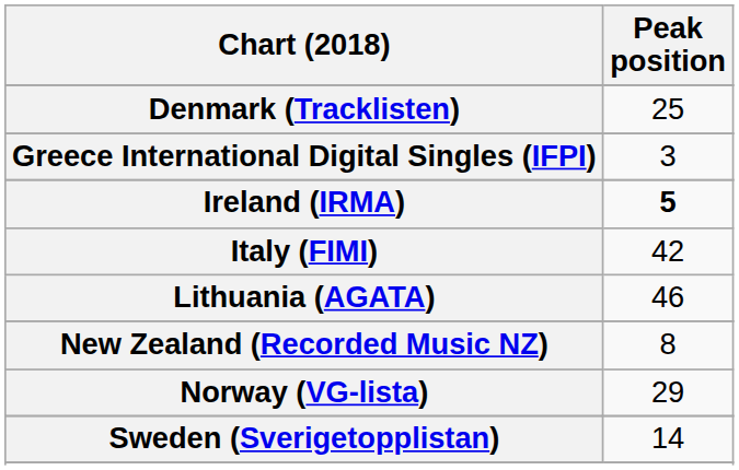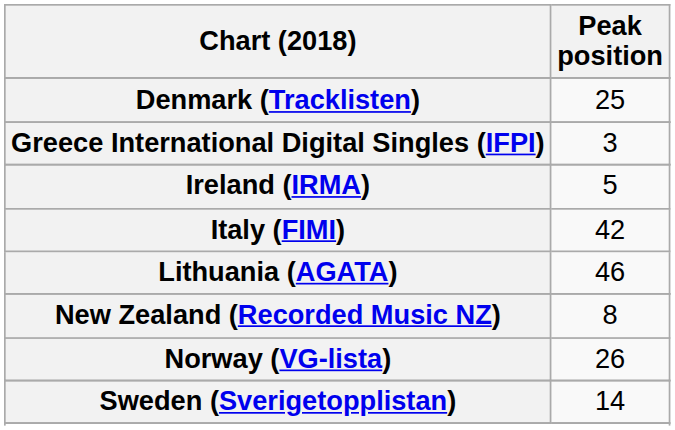 <table class="wikitable sortable plainrowheaders" style="text-align:center">
 <tr>
 <th scope="col">Chart (2018)</th>
 <th scope="col">Peak<br> position</th>
 </tr>
 <tr>
 </tr>
 <tr>
 </tr>
 <tr>
 </tr>
 <tr>
 </tr>
 <tr>
 <th scope="row">Denmark (<a href='#'>Tracklisten</a>)</th>
 <td>25</td>
 </tr>
 <tr>
 </tr>
 <tr>
 </tr>
 <tr>
 <th scope="row">Greece International Digital Singles (<a href='#'>IFPI</a>)</th>
 <td>3</td>
 </tr>
 <tr>
 </tr>
 <tr>
 <th scope="row">Ireland (<a href='#'>IRMA</a>)</th>
-<td><strong>5</strong></td>
+<td>5</td>
 </tr>
 <tr>
 <th scope="row">Italy (<a href='#'>FIMI</a>)</th>
 <td>42</td>
 </tr>
 <tr>
 <th scope="row">Lithuania (<a href='#'>AGATA</a>)</th>
 <td>46</td>
 </tr>
 <tr>
 </tr>
 <tr>
 <th scope="row">New Zealand (<a href='#'>Recorded Music NZ</a>)</th>
 <td>8</td>
 </tr>
 <tr>
 <th scope="row">Norway (<a href='#'>VG-lista</a>)</th>
-<td>29</td>
+<td>26</td>
 </tr>
 <tr>
 </tr>
 <tr>
 </tr>
 <tr>
 </tr>
 <tr>
 <th scope="row">Sweden (<a href='#'>Sverigetopplistan</a>)</th>
 <td>14</td>
 </tr>
 <tr>
 </tr>
 <tr>
 </tr>
 <tr>
 </tr>
 <tr>
 </tr>
 <tr>
 </tr>
 <tr>
 </tr>
 </table>
